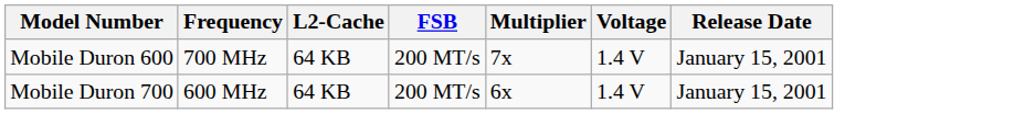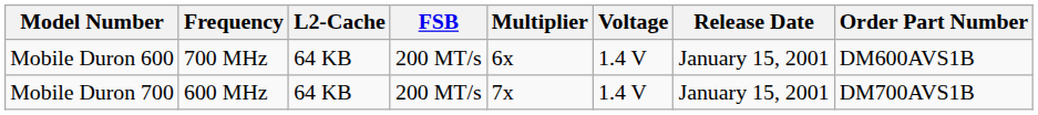 <table class="wikitable">
 <tr>
 <th>Model Number</th>
 <th>Frequency</th>
 <th>L2-Cache</th>
 <th><a href='#'>FSB</a></th>
 <th>Multiplier</th>
 <th>Voltage</th>
 <th>Release Date</th>
+<th>Order Part Number</th>
 </tr>
 <tr>
 <td>Mobile Duron 600</td>
 <td>700 MHz</td>
 <td>64 KB</td>
 <td>200 MT/s</td>
-<td>7x</td>
+<td>6x</td>
 <td>1.4 V</td>
 <td>January 15, 2001</td>
+<td>DM600AVS1B</td>
 </tr>
 <tr>
 <td>Mobile Duron 700</td>
 <td>600 MHz</td>
 <td>64 KB</td>
 <td>200 MT/s</td>
-<td>6x</td>
+<td>7x</td>
 <td>1.4 V</td>
 <td>January 15, 2001</td>
+<td>DM700AVS1B</td>
 </tr>
 </table>
